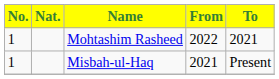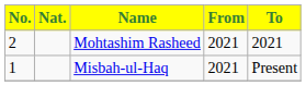 <table class="wikitable"  style="font-size:95%">
 <tr>
 <th style="text-align:center; background:#FFFF00; color:#357E37;">No.</th>
 <th style="text-align:center; background:#FFFF00; color:#357E37;">Nat.</th>
 <th style="text-align:center; background:#FFFF00; color:#357E37;">Name</th>
 <th style="text-align:center; background:#FFFF00; color:#357E37;">From</th>
 <th style="text-align:center; background:#FFFF00; color:#357E37;">To</th>
 </tr>
 <tr>
-<td>1</td>
+<td>2</td>
 <td></td>
 <td><a href='#'>Mohtashim Rasheed</a></td>
-<td>2022</td>
+<td>2021</td>
 <td>2021</td>
 </tr>
 <tr>
 <td>1</td>
 <td></td>
 <td><a href='#'>Misbah-ul-Haq</a></td>
 <td>2021</td>
 <td>Present</td>
 </tr>
 <tr>
 </tr>
 </table>
